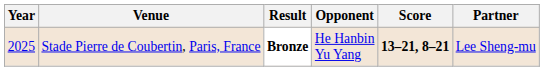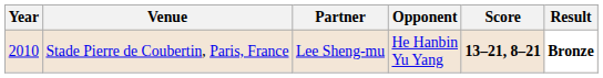 <table class="sortable wikitable" style="font-size:90%;">
 <tr>
 <th>Year</th>
 <th>Venue</th>
-<th>Result</th>
+<th>Partner</th>
 <th>Opponent</th>
 <th>Score</th>
-<th>Partner</th>
+<th>Result</th>
 </tr>
 <tr style="background:#F3E6D7">
-<td align="center"><a href='#'>2025</a></td>
+<td align="center"><a href='#'>2010</a></td>
 <td align="left"><a href='#'>Stade Pierre de Coubertin</a>, <a href='#'>Paris, France</a></td>
-<td style="text-align:left; background:white"> <strong>Bronze</strong></td>
+<td align="left"> <a href='#'>Lee Sheng-mu</a></td>
 <td align="left"> <a href='#'>He Hanbin</a> <br>  <a href='#'>Yu Yang</a></td>
 <td align="left"><strong>13–21, 8–21</strong></td>
-<td align="left"> <a href='#'>Lee Sheng-mu</a></td>
+<td style="text-align:left; background:white"> <strong>Bronze</strong></td>
 </tr>
 </table>
